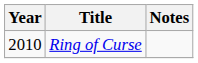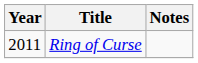 <table class="wikitable sortable">
 <tr>
 <th>Year</th>
 <th>Title</th>
 <th class="unsortable">Notes</th>
 </tr>
 <tr>
-<td>2010</td>
+<td>2011</td>
 <td><em><a href='#'>Ring of Curse</a></em></td>
 <td></td>
 </tr>
 <tr>
 </tr>
 </table>
